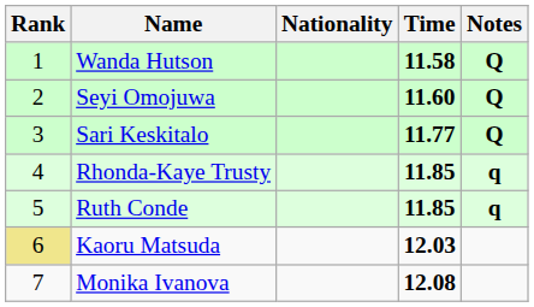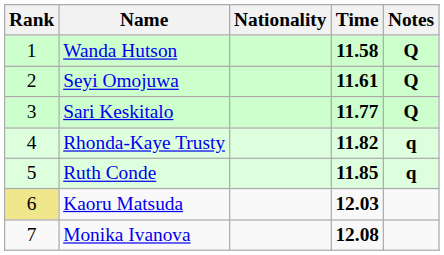 <table class="wikitable sortable" style="text-align:center">
 <tr>
 <th>Rank</th>
 <th>Name</th>
 <th>Nationality</th>
 <th>Time</th>
 <th>Notes</th>
 </tr>
 <tr bgcolor=ccffcc>
 <td>1</td>
 <td align=left><a href='#'>Wanda Hutson</a></td>
 <td align=left></td>
 <td><strong>11.58</strong></td>
 <td><strong>Q</strong></td>
 </tr>
 <tr bgcolor=ccffcc>
 <td>2</td>
 <td align=left><a href='#'>Seyi Omojuwa</a></td>
 <td align=left></td>
-<td><strong>11.60</strong></td>
+<td><strong>11.61</strong></td>
 <td><strong>Q</strong></td>
 </tr>
 <tr bgcolor=ccffcc>
 <td>3</td>
 <td align=left><a href='#'>Sari Keskitalo</a></td>
 <td align=left></td>
 <td><strong>11.77</strong></td>
 <td><strong>Q</strong></td>
 </tr>
 <tr bgcolor=ddffdd>
 <td>4</td>
 <td align=left><a href='#'>Rhonda-Kaye Trusty</a></td>
 <td align=left></td>
-<td><strong>11.85</strong></td>
+<td><strong>11.82</strong></td>
 <td><strong>q</strong></td>
 </tr>
 <tr bgcolor=ddffdd>
 <td>5</td>
 <td align=left><a href='#'>Ruth Conde</a></td>
 <td align=left></td>
 <td><strong>11.85</strong></td>
 <td><strong>q</strong></td>
 </tr>
 <tr>
 <td style="background: khaki;">6</td>
 <td align=left><a href='#'>Kaoru Matsuda</a></td>
 <td align=left></td>
 <td><strong>12.03</strong></td>
 <td></td>
 </tr>
 <tr>
 <td>7</td>
 <td align=left><a href='#'>Monika Ivanova</a></td>
 <td align=left></td>
 <td><strong>12.08</strong></td>
 <td></td>
 </tr>
 </table>
